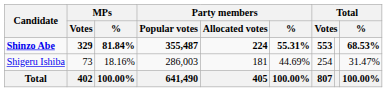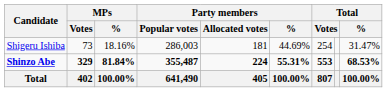 <table class="wikitable" style="text-align:right;font-size:95%;">
 <tr>
 <th rowspan=2>Candidate</th>
 <th colspan=2>MPs</th>
 <th colspan=3>Party members</th>
 <th colspan=3>Total</th>
 </tr>
 <tr>
 <th>Votes</th>
 <th>%</th>
 <th>Popular votes</th>
 <th>Allocated votes</th>
 <th>%</th>
 <th colspan="2">Votes</th>
 <th>%</th>
 </tr>
 <tr>
+<td style="text-align:left"><a href='#'>Shigeru Ishiba</a></td>
+<td>73</td>
+<td>18.16%</td>
+<td>286,003</td>
+<td>181</td>
+<td>44.69%</td>
+<td>254</td>
+<td align=center></td>
+<td>31.47%</td>
+</tr>
+<tr>
 <td style="text-align:left"><strong><a href='#'>Shinzo Abe</a></strong> </td>
 <td><strong>329</strong></td>
 <td><strong>81.84%</strong></td>
 <td><strong>355,487</strong></td>
 <td><strong>224</strong></td>
 <td><strong>55.31%</strong></td>
 <td><strong>553</strong></td>
 <td align=center></td>
 <td><strong>68.53%</strong></td>
-</tr>
-<tr>
-<td style="text-align:left"><a href='#'>Shigeru Ishiba</a></td>
-<td>73</td>
-<td>18.16%</td>
-<td>286,003</td>
-<td>181</td>
-<td>44.69%</td>
-<td>254</td>
-<td align=center></td>
-<td>31.47%</td>
 </tr>
 <tr>
 <th>Total</th>
 <th style="text-align:right">402</th>
 <th style="text-align:right">100.00%</th>
 <th style="text-align:right">641,490</th>
 <th style="text-align:right">405</th>
 <th style="text-align:right">100.00%</th>
 <th style="text-align:right">807</th>
 <th></th>
 <th style="text-align:right">100.00%</th>
 </tr>
 </table>
